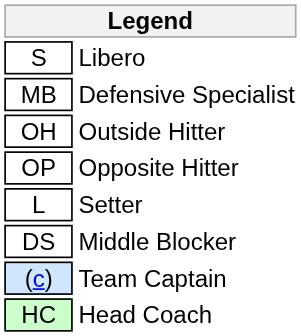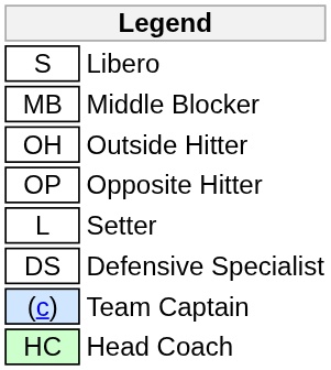 <table class="toccolours" style="float: right; font-size: 90%; white-space: nowrap; vertical-align: middle">
 <tr>
 <th colspan="6" style="background-color: #F2F2F2; border: 1px solid #AAAAAA;">Legend</th>
 </tr>
 <tr>
 <td style="border: 1px solid black; text-align:center">  S  </td>
 <td>Libero</td>
 </tr>
 <tr>
 <td style="border: 1px solid black; text-align:center">  MB  </td>
-<td>Defensive Specialist</td>
+<td>Middle Blocker</td>
 </tr>
 <tr>
 <td style="border: 1px solid black; text-align:center">  OH  </td>
 <td>Outside Hitter</td>
 </tr>
 <tr>
 <td style="border: 1px solid black; text-align:center">  OP  </td>
 <td>Opposite Hitter</td>
 </tr>
 <tr>
 <td style="border: 1px solid black; text-align:center">  L  </td>
 <td>Setter</td>
 </tr>
 <tr>
 <td style="border: 1px solid black; text-align:center">  DS  </td>
-<td>Middle Blocker</td>
+<td>Defensive Specialist</td>
 </tr>
 <tr>
 <td style="background: #D0E6FF; border: 1px solid black; text-align:center"> (<a href='#'>c</a>) </td>
 <td>Team Captain</td>
 </tr>
 <tr>
 <td style="background: #ccffcc; border: 1px solid black; text-align:center"> HC </td>
 <td>Head Coach</td>
 </tr>
 <tr>
 </tr>
 </table>
